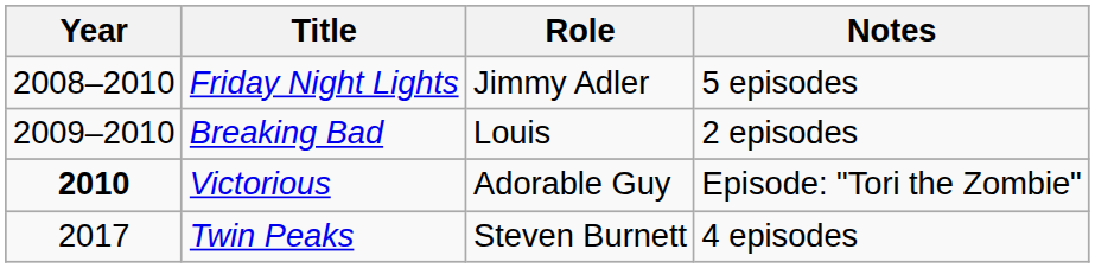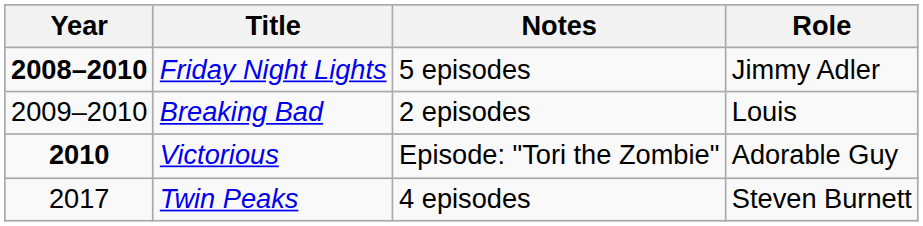 <table class="wikitable">
 <tr>
 <th>Year</th>
 <th>Title</th>
+<th>Notes</th>
 <th>Role</th>
-<th>Notes</th>
 </tr>
 <tr>
-<td style="text-align:center;">2008–2010</td>
+<td style="text-align:center;"><strong>2008–2010</strong></td>
 <td><em><a href='#'>Friday Night Lights</a></em></td>
+<td>5 episodes</td>
 <td>Jimmy Adler</td>
-<td>5 episodes</td>
 </tr>
 <tr>
 <td style="text-align:center;">2009–2010</td>
 <td><em><a href='#'>Breaking Bad</a></em></td>
+<td>2 episodes</td>
 <td>Louis</td>
-<td>2 episodes</td>
 </tr>
 <tr>
 <td style="text-align:center;"><strong>2010</strong></td>
 <td><em><a href='#'>Victorious</a></em></td>
+<td>Episode: "Tori the Zombie"</td>
 <td>Adorable Guy</td>
-<td>Episode: "Tori the Zombie"</td>
 </tr>
 <tr>
 <td style="text-align:center;">2017</td>
 <td><em><a href='#'>Twin Peaks</a></em></td>
+<td>4 episodes</td>
 <td>Steven Burnett</td>
-<td>4 episodes</td>
 </tr>
 </table>
